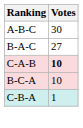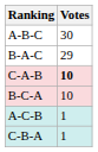 <table class="wikitable sortable floatleft">
 <tr>
 <th>Ranking</th>
 <th>Votes</th>
 </tr>
 <tr>
 <td style="background:white">A-B-C</td>
 <td style="background:white">30</td>
 </tr>
 <tr>
 <td style="background:white">B-A-C</td>
-<td style="background:white">27</td>
+<td style="background:white">29</td>
 </tr>
 <tr>
 <td style="background:#fadadd">C-A-B</td>
 <td style="background:#fadadd"><strong>10</strong></td>
 </tr>
 <tr>
 <td style="background:#fadadd">B-C-A</td>
 <td style="background:#fadadd">10</td>
 </tr>
 <tr>
+<td style="background:#cfeeee">A-C-B</td>
+<td style="background:#cfeeee">1</td>
+</tr>
+<tr>
 <td style="background:#cfeeee">C-B-A</td>
 <td style="background:#cfeeee">1</td>
 </tr>
 </table>
